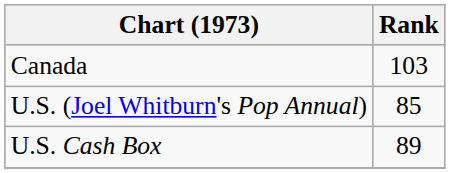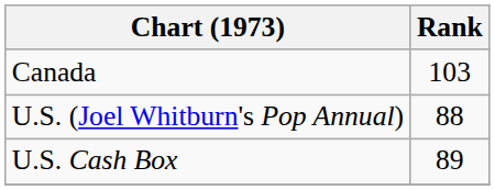 <table class="wikitable sortable">
 <tr>
 <th>Chart (1973)</th>
 <th style="text-align:center;">Rank</th>
 </tr>
 <tr>
 <td>Canada </td>
 <td style="text-align:center;">103</td>
 </tr>
 <tr>
 <td>U.S. (<a href='#'>Joel Whitburn</a>'s <em>Pop Annual</em>)</td>
-<td style="text-align:center;">85</td>
+<td style="text-align:center;">88</td>
 </tr>
 <tr>
 <td>U.S. <em>Cash Box</em> </td>
 <td style="text-align:center;">89</td>
 </tr>
 <tr>
 </tr>
 </table>
